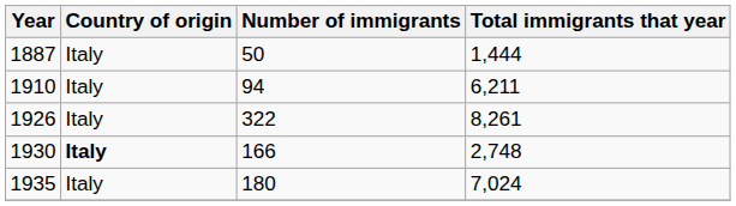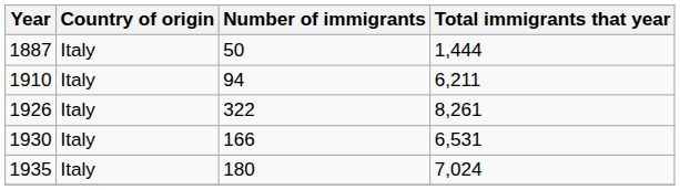 <table class="wikitable">
 <tr>
 <th>Year</th>
 <th>Country of origin</th>
 <th>Number of immigrants</th>
 <th>Total immigrants that year</th>
 </tr>
 <tr>
 <td>1887</td>
 <td>Italy</td>
 <td>50</td>
 <td>1,444</td>
 </tr>
 <tr>
 <td>1910</td>
 <td>Italy</td>
 <td>94</td>
 <td>6,211</td>
 </tr>
 <tr>
 <td>1926</td>
 <td>Italy</td>
 <td>322</td>
 <td>8,261</td>
 </tr>
 <tr>
 <td>1930</td>
-<td><strong>Italy</strong></td>
+<td>Italy</td>
 <td>166</td>
-<td>2,748</td>
+<td>6,531</td>
 </tr>
 <tr>
 <td>1935</td>
 <td>Italy</td>
 <td>180</td>
 <td>7,024</td>
 </tr>
 <tr>
 </tr>
 </table>
